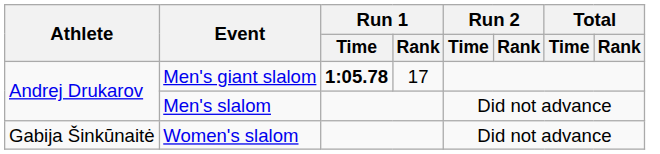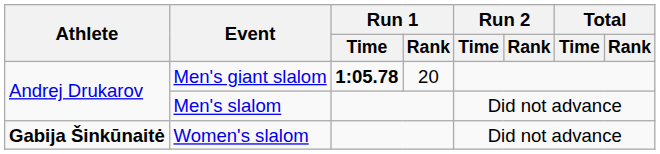 <table class="wikitable" style="font-size:90%">
 <tr>
 <th rowspan=2>Athlete</th>
 <th rowspan=2>Event</th>
 <th colspan=2>Run 1</th>
 <th colspan=2>Run 2</th>
 <th colspan=2>Total</th>
 </tr>
 <tr style="font-size:95%">
 <th>Time</th>
 <th>Rank</th>
 <th>Time</th>
 <th>Rank</th>
 <th>Time</th>
 <th>Rank</th>
 </tr>
 <tr align=center>
 <td align=left rowspan=2><a href='#'>Andrej Drukarov</a></td>
 <td align=left><a href='#'>Men's giant slalom</a></td>
 <td><strong>1:05.78</strong></td>
-<td>17</td>
+<td>20</td>
 <td colspan=4></td>
 </tr>
 <tr align=center>
 <td align=left><a href='#'>Men's slalom</a></td>
 <td colspan=2></td>
 <td colspan=4>Did not advance</td>
 </tr>
 <tr align=center>
-<td align=left>Gabija Šinkūnaitė</td>
+<td align=left><strong>Gabija Šinkūnaitė</strong></td>
 <td align=left><a href='#'>Women's slalom</a></td>
 <td colspan=2></td>
 <td colspan=4>Did not advance</td>
 </tr>
 </table>
